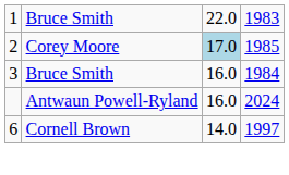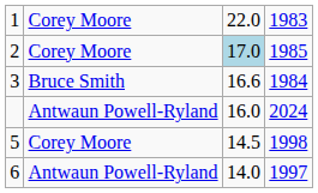 <table class="wikitable">
 <tr>
 </tr>
 <tr>
 <td>1</td>
-<td><a href='#'>Bruce Smith</a></td>
+<td><a href='#'>Corey Moore</a></td>
 <td>22.0</td>
 <td><a href='#'>1983</a></td>
 </tr>
 <tr>
 <td>2</td>
 <td><a href='#'>Corey Moore</a></td>
 <td style="background: lightblue;">17.0</td>
 <td><a href='#'>1985</a></td>
 </tr>
 <tr>
 <td>3</td>
 <td><a href='#'>Bruce Smith</a></td>
-<td>16.0</td>
+<td>16.6</td>
 <td><a href='#'>1984</a></td>
 </tr>
 <tr>
 <td></td>
 <td><a href='#'>Antwaun Powell-Ryland</a></td>
 <td>16.0</td>
 <td><a href='#'>2024</a></td>
 </tr>
 <tr>
+<td>5</td>
+<td><a href='#'>Corey Moore</a></td>
+<td>14.5</td>
+<td><a href='#'>1998</a></td>
+</tr>
+<tr>
 <td>6</td>
-<td><a href='#'>Cornell Brown</a></td>
+<td><a href='#'>Antwaun Powell-Ryland</a></td>
 <td>14.0</td>
 <td><a href='#'>1997</a></td>
 </tr>
 </table>
